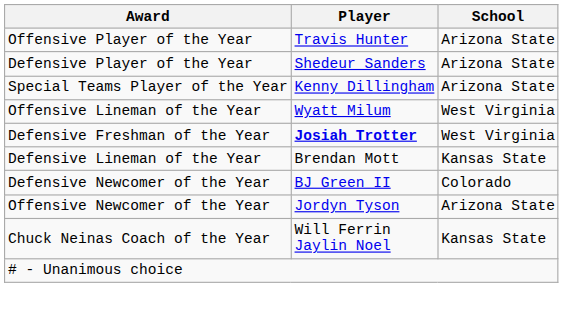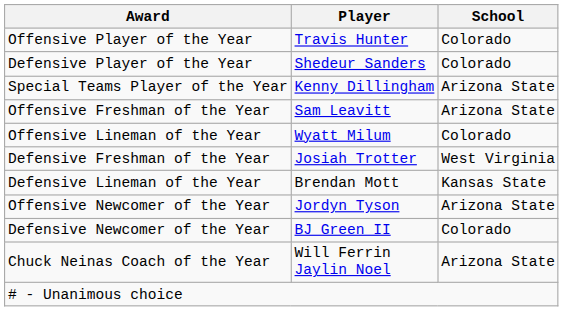 <table class="wikitable" border="0">
 <tr>
 <th>Award</th>
 <th>Player</th>
 <th>School</th>
 </tr>
 <tr>
 <td>Offensive Player of the Year</td>
 <td><a href='#'>Travis Hunter</a></td>
-<td>Arizona State</td>
+<td>Colorado</td>
 </tr>
 <tr>
 <td>Defensive Player of the Year</td>
 <td><a href='#'>Shedeur Sanders</a></td>
-<td>Arizona State</td>
+<td>Colorado</td>
 </tr>
 <tr>
 <td>Special Teams Player of the Year</td>
 <td><a href='#'>Kenny Dillingham</a></td>
 <td>Arizona State</td>
 </tr>
 <tr>
+<td>Offensive Freshman of the Year</td>
+<td><a href='#'>Sam Leavitt</a></td>
+<td>Arizona State</td>
+</tr>
+<tr>
 <td>Offensive Lineman of the Year</td>
 <td><a href='#'>Wyatt Milum</a></td>
-<td>West Virginia</td>
+<td>Colorado</td>
 </tr>
 <tr>
 <td>Defensive Freshman of the Year</td>
-<td><strong><a href='#'>Josiah Trotter</a></strong></td>
+<td><a href='#'>Josiah Trotter</a></td>
 <td>West Virginia</td>
 </tr>
 <tr>
 <td>Defensive Lineman of the Year</td>
 <td>Brendan Mott</td>
 <td>Kansas State</td>
 </tr>
 <tr>
+<td>Offensive Newcomer of the Year</td>
+<td><a href='#'>Jordyn Tyson</a></td>
+<td>Arizona State</td>
+</tr>
+<tr>
 <td>Defensive Newcomer of the Year</td>
 <td><a href='#'>BJ Green II</a></td>
 <td>Colorado</td>
 </tr>
 <tr>
-<td>Offensive Newcomer of the Year</td>
-<td><a href='#'>Jordyn Tyson</a></td>
-<td>Arizona State</td>
-</tr>
-<tr>
 <td>Chuck Neinas Coach of the Year</td>
 <td>Will Ferrin<br><a href='#'>Jaylin Noel</a></td>
-<td>Kansas State</td>
+<td>Arizona State</td>
 </tr>
 <tr>
 <td colspan="3"># - Unanimous choice</td>
 </tr>
 </table>
